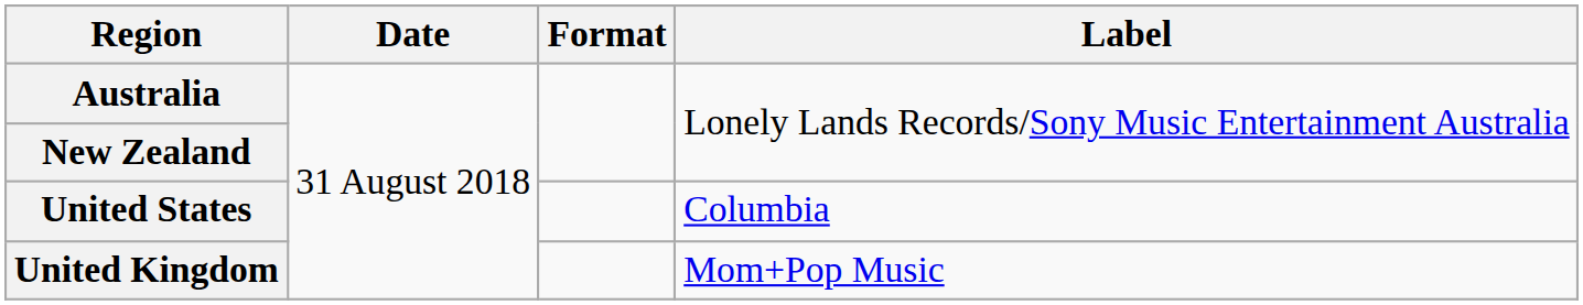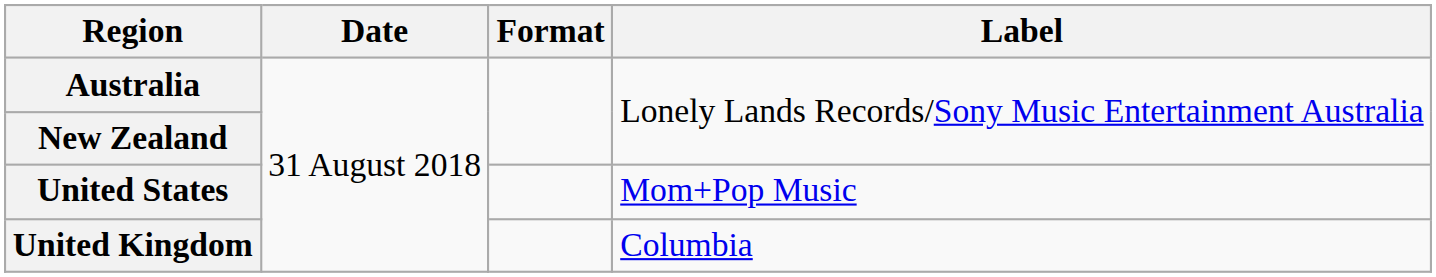 <table class="wikitable plainrowheaders">
 <tr>
 <th>Region</th>
 <th>Date</th>
 <th>Format</th>
 <th>Label</th>
 </tr>
 <tr>
 <th scope="row">Australia</th>
 <td rowspan="4">31 August 2018</td>
 <td rowspan="2"></td>
 <td rowspan="2">Lonely Lands Records/<a href='#'>Sony Music Entertainment Australia</a></td>
 </tr>
 <tr>
 <th scope="row">New Zealand</th>
 </tr>
 <tr>
 <th scope="row">United States</th>
 <td></td>
-<td><a href='#'>Columbia</a></td>
+<td><a href='#'>Mom+Pop Music</a></td>
 </tr>
 <tr>
 <th scope="row">United Kingdom</th>
 <td></td>
-<td><a href='#'>Mom+Pop Music</a></td>
+<td><a href='#'>Columbia</a></td>
 </tr>
 </table>
